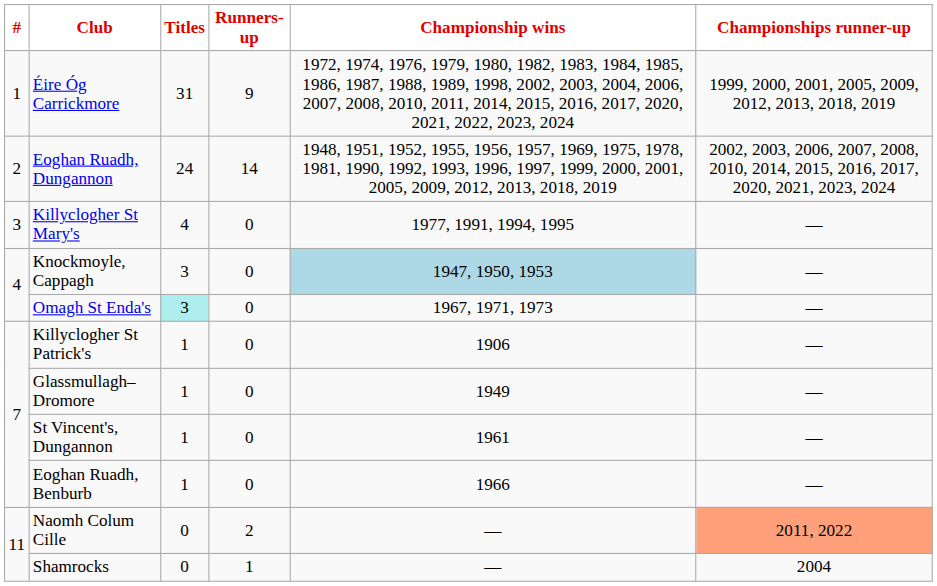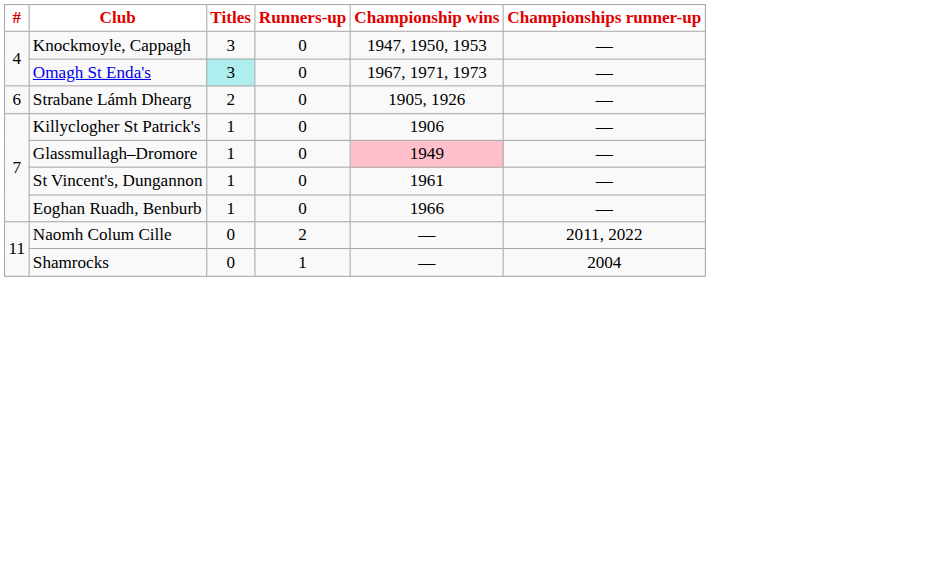 <table class="wikitable sortable" style="text-align:center;">
 <tr>
 <th style="background:white;color:#E00000">#</th>
 <th style="background:white;color:#E00000">Club</th>
 <th style="background:white;color:#E00000">Titles</th>
 <th style="background:white;color:#E00000">Runners-up</th>
 <th style="background:white;color:#E00000">Championship wins</th>
 <th style="background:white;color:#E00000">Championships runner-up</th>
 </tr>
 <tr>
-<td>1</td>
-<td style="text-align:left"> <a href='#'>Éire Óg Carrickmore</a></td>
-<td>31</td>
-<td>9</td>
-<td>1972, 1974, 1976, 1979, 1980, 1982, 1983, 1984, 1985, 1986, 1987, 1988, 1989, 1998, 2002, 2003, 2004, 2006, 2007, 2008, 2010, 2011, 2014, 2015, 2016, 2017, 2020, 2021, 2022, 2023, 2024</td>
-<td>1999, 2000, 2001, 2005, 2009, 2012, 2013, 2018, 2019</td>
-</tr>
-<tr>
-<td>2</td>
-<td style="text-align:left"> <a href='#'>Eoghan Ruadh, Dungannon</a></td>
-<td>24</td>
-<td>14</td>
-<td>1948, 1951, 1952, 1955, 1956, 1957, 1969, 1975, 1978, 1981, 1990, 1992, 1993, 1996, 1997, 1999, 2000, 2001, 2005, 2009, 2012, 2013, 2018, 2019</td>
-<td>2002, 2003, 2006, 2007, 2008, 2010, 2014, 2015, 2016, 2017, 2020, 2021, 2023, 2024</td>
-</tr>
-<tr>
-<td>3</td>
-<td style="text-align:left"> <a href='#'>Killyclogher St Mary's</a></td>
-<td>4</td>
-<td>0</td>
-<td>1977, 1991, 1994, 1995</td>
-<td>—</td>
-</tr>
-<tr>
 <td rowspan="2">4</td>
 <td style="text-align:left">Knockmoyle, Cappagh</td>
 <td>3</td>
 <td>0</td>
-<td style="background: lightblue;">1947, 1950, 1953</td>
+<td>1947, 1950, 1953</td>
 <td>—</td>
 </tr>
 <tr>
 <td style="text-align:left"> <a href='#'>Omagh St Enda's</a></td>
 <td style="background: paleturquoise;">3</td>
 <td>0</td>
 <td>1967, 1971, 1973</td>
+<td>—</td>
+</tr>
+<tr>
+<td>6</td>
+<td style="text-align:left">Strabane Lámh Dhearg</td>
+<td>2</td>
+<td>0</td>
+<td>1905, 1926</td>
 <td>—</td>
 </tr>
 <tr>
 <td rowspan="4">7</td>
 <td style="text-align:left"> Killyclogher St Patrick's</td>
 <td>1</td>
 <td>0</td>
 <td>1906</td>
 <td>—</td>
 </tr>
 <tr>
 <td style="text-align:left"> Glassmullagh–Dromore</td>
 <td>1</td>
 <td>0</td>
-<td>1949</td>
+<td style="background: pink;">1949</td>
 <td>—</td>
 </tr>
 <tr>
 <td style="text-align:left">St Vincent's, Dungannon</td>
 <td>1</td>
 <td>0</td>
 <td>1961</td>
 <td>—</td>
 </tr>
 <tr>
 <td style="text-align:left">Eoghan Ruadh, Benburb</td>
 <td>1</td>
 <td>0</td>
 <td>1966</td>
 <td>—</td>
 </tr>
 <tr>
 <td rowspan="2">11</td>
 <td style="text-align:left"> Naomh Colum Cille</td>
 <td>0</td>
 <td>2</td>
 <td>—</td>
-<td style="background: lightsalmon;">2011, 2022</td>
+<td>2011, 2022</td>
 </tr>
 <tr>
 <td style="text-align:left"> Shamrocks</td>
 <td>0</td>
 <td>1</td>
 <td>—</td>
 <td>2004</td>
 </tr>
 </table>
